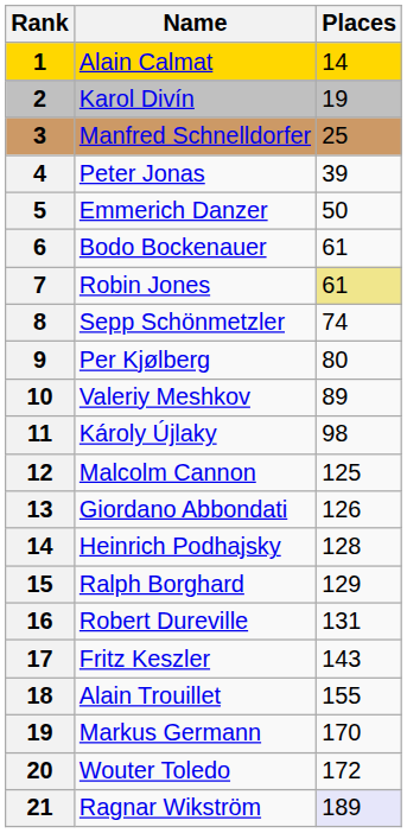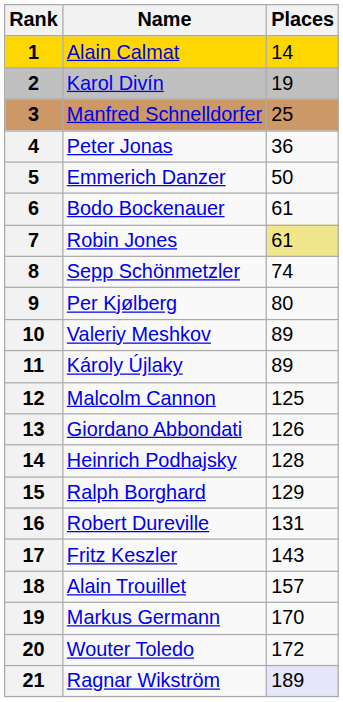 <table class="wikitable">
 <tr>
 <th>Rank</th>
 <th>Name</th>
 <th>Places</th>
 </tr>
 <tr bgcolor="gold">
 <td align="center"><strong>1</strong></td>
 <td> <a href='#'>Alain Calmat</a></td>
 <td>14</td>
 </tr>
 <tr bgcolor="silver">
 <td align="center"><strong>2</strong></td>
 <td> <a href='#'>Karol Divín</a></td>
 <td>19</td>
 </tr>
 <tr bgcolor="cc9966">
 <td align="center"><strong>3</strong></td>
 <td> <a href='#'>Manfred Schnelldorfer</a></td>
 <td>25</td>
 </tr>
 <tr>
 <th>4</th>
 <td> <a href='#'>Peter Jonas</a></td>
-<td>39</td>
+<td>36</td>
 </tr>
 <tr>
 <th>5</th>
 <td> <a href='#'>Emmerich Danzer</a></td>
 <td>50</td>
 </tr>
 <tr>
 <th>6</th>
 <td> <a href='#'>Bodo Bockenauer</a></td>
 <td>61</td>
 </tr>
 <tr>
 <th>7</th>
 <td> <a href='#'>Robin Jones</a></td>
 <td style="background: khaki;">61</td>
 </tr>
 <tr>
 <th>8</th>
 <td> <a href='#'>Sepp Schönmetzler</a></td>
 <td>74</td>
 </tr>
 <tr>
 <th>9</th>
 <td> <a href='#'>Per Kjølberg</a></td>
 <td>80</td>
 </tr>
 <tr>
 <th>10</th>
 <td> <a href='#'>Valeriy Meshkov</a></td>
 <td>89</td>
 </tr>
 <tr>
 <th>11</th>
 <td> <a href='#'>Károly Újlaky</a></td>
-<td>98</td>
+<td>89</td>
 </tr>
 <tr>
 <th>12</th>
 <td> <a href='#'>Malcolm Cannon</a></td>
 <td>125</td>
 </tr>
 <tr>
 <th>13</th>
 <td> <a href='#'>Giordano Abbondati</a></td>
 <td>126</td>
 </tr>
 <tr>
 <th>14</th>
 <td> <a href='#'>Heinrich Podhajsky</a></td>
 <td>128</td>
 </tr>
 <tr>
 <th>15</th>
 <td> <a href='#'>Ralph Borghard</a></td>
 <td>129</td>
 </tr>
 <tr>
 <th>16</th>
 <td> <a href='#'>Robert Dureville</a></td>
 <td>131</td>
 </tr>
 <tr>
 <th>17</th>
 <td> <a href='#'>Fritz Keszler</a></td>
 <td>143</td>
 </tr>
 <tr>
 <th>18</th>
 <td> <a href='#'>Alain Trouillet</a></td>
-<td>155</td>
+<td>157</td>
 </tr>
 <tr>
 <th>19</th>
 <td> <a href='#'>Markus Germann</a></td>
 <td>170</td>
 </tr>
 <tr>
 <th>20</th>
 <td> <a href='#'>Wouter Toledo</a></td>
 <td>172</td>
 </tr>
 <tr>
 <th>21</th>
 <td> <a href='#'>Ragnar Wikström</a></td>
 <td style="background: lavender;">189</td>
 </tr>
 </table>
